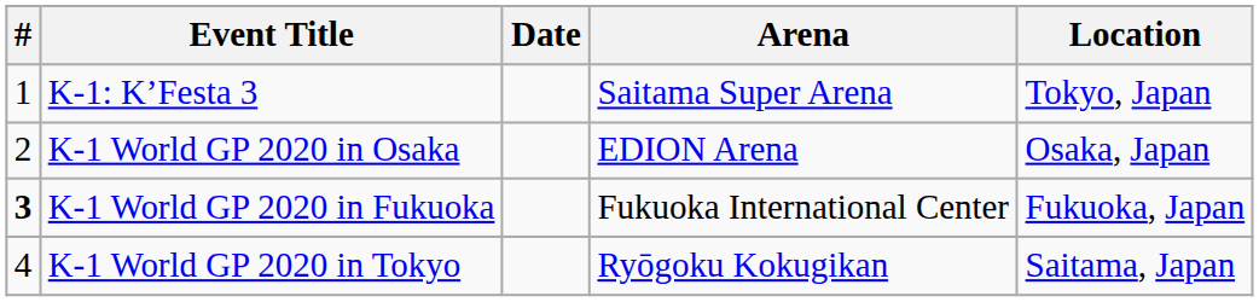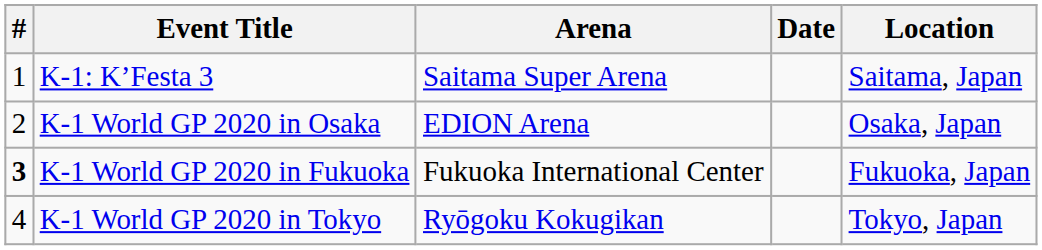 <table class="sortable wikitable succession-box" style="margin:1.0em auto; font-size:90%;">
 <tr>
 <th scope="col">#</th>
 <th scope="col">Event Title</th>
+<th scope="col">Arena</th>
 <th scope="col">Date</th>
-<th scope="col">Arena</th>
 <th scope="col">Location</th>
 </tr>
 <tr>
 <td align=center>1</td>
 <td><a href='#'>K-1: K’Festa 3</a></td>
+<td><a href='#'>Saitama Super Arena</a></td>
 <td></td>
-<td><a href='#'>Saitama Super Arena</a></td>
-<td> <a href='#'>Tokyo</a>, <a href='#'>Japan</a></td>
+<td> <a href='#'>Saitama</a>, <a href='#'>Japan</a></td>
 </tr>
 <tr>
 <td align=center>2</td>
 <td><a href='#'>K-1 World GP 2020 in Osaka</a></td>
+<td><a href='#'>EDION Arena</a></td>
 <td></td>
-<td><a href='#'>EDION Arena</a></td>
 <td> <a href='#'>Osaka</a>, <a href='#'>Japan</a></td>
 </tr>
 <tr>
 <td align=center><strong>3</strong></td>
 <td><a href='#'>K-1 World GP 2020 in Fukuoka</a></td>
+<td>Fukuoka International Center</td>
 <td></td>
-<td>Fukuoka International Center</td>
 <td> <a href='#'>Fukuoka</a>, <a href='#'>Japan</a></td>
 </tr>
 <tr>
 <td align=center>4</td>
 <td><a href='#'>K-1 World GP 2020 in Tokyo</a></td>
+<td><a href='#'>Ryōgoku Kokugikan</a></td>
 <td></td>
-<td><a href='#'>Ryōgoku Kokugikan</a></td>
-<td> <a href='#'>Saitama</a>, <a href='#'>Japan</a></td>
+<td> <a href='#'>Tokyo</a>, <a href='#'>Japan</a></td>
 </tr>
 </table>
